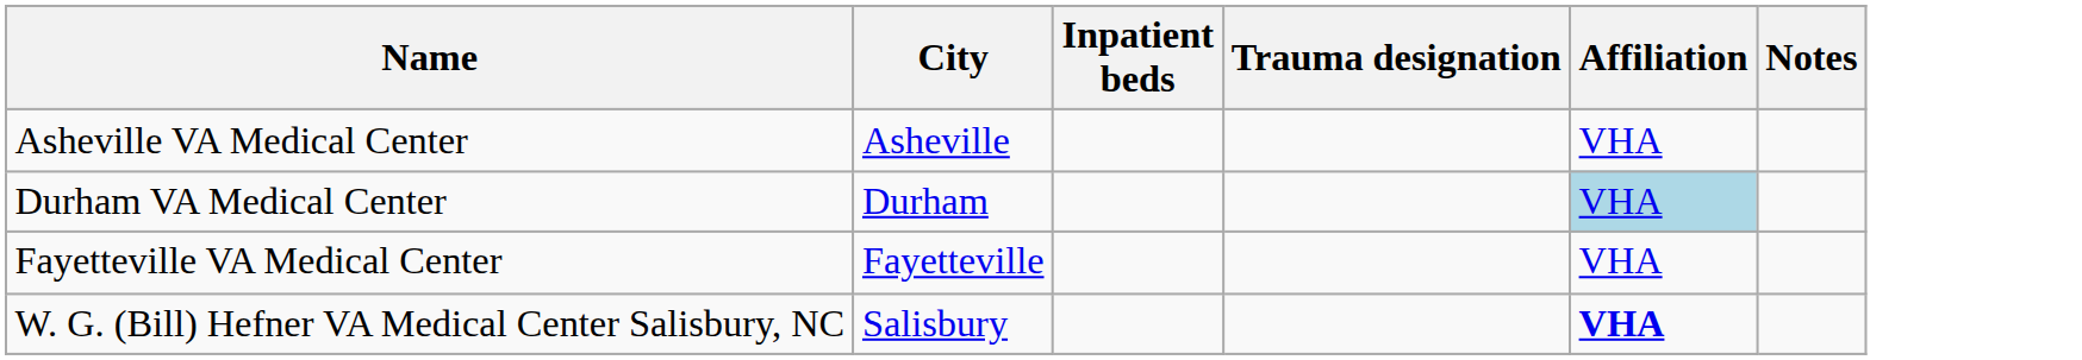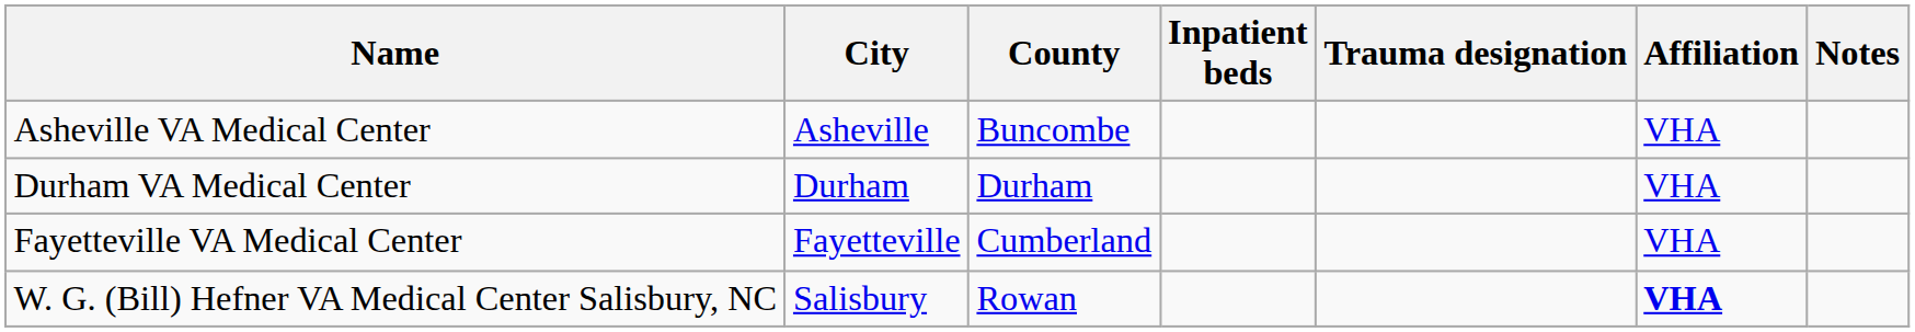 <table class="wikitable">
 <tr>
 <th>Name</th>
 <th>City</th>
+<th>County</th>
 <th>Inpatient<br>beds</th>
 <th>Trauma designation</th>
 <th>Affiliation</th>
 <th>Notes</th>
 </tr>
 <tr>
 <td>Asheville VA Medical Center</td>
 <td><a href='#'>Asheville</a></td>
+<td><a href='#'>Buncombe</a></td>
 <td></td>
 <td></td>
 <td><a href='#'>VHA</a></td>
 <td></td>
 </tr>
 <tr>
 <td>Durham VA Medical Center</td>
 <td><a href='#'>Durham</a></td>
+<td><a href='#'>Durham</a></td>
 <td></td>
 <td></td>
-<td style="background: lightblue;"><a href='#'>VHA</a></td>
+<td><a href='#'>VHA</a></td>
 <td></td>
 </tr>
 <tr>
 <td>Fayetteville VA Medical Center</td>
 <td><a href='#'>Fayetteville</a></td>
+<td><a href='#'>Cumberland</a></td>
 <td></td>
 <td></td>
 <td><a href='#'>VHA</a></td>
 <td></td>
 </tr>
 <tr>
 <td>W. G. (Bill) Hefner VA Medical Center Salisbury, NC</td>
 <td><a href='#'>Salisbury</a></td>
+<td><a href='#'>Rowan</a></td>
 <td></td>
 <td></td>
 <td><strong><a href='#'>VHA</a></strong></td>
 <td></td>
 </tr>
 </table>
